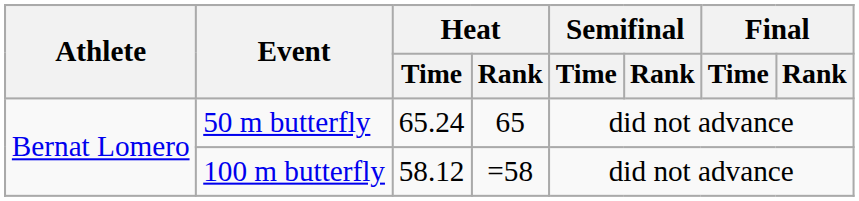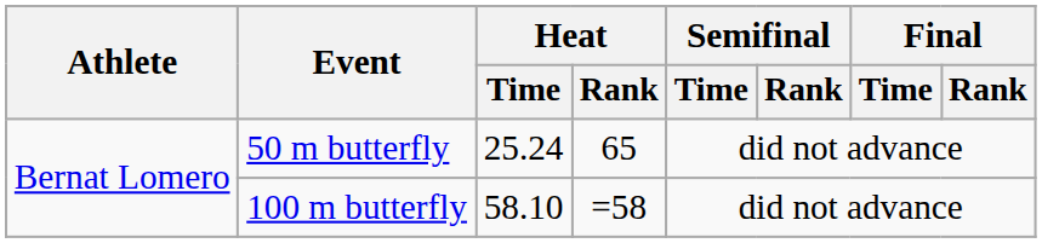 <table class="wikitable" style="text-align:center; font-size:90%">
 <tr>
 <th rowspan="2">Athlete</th>
 <th rowspan="2">Event</th>
 <th colspan="2">Heat</th>
 <th colspan="2">Semifinal</th>
 <th colspan="2">Final</th>
 </tr>
 <tr style="font-size:95%">
 <th>Time</th>
 <th>Rank</th>
 <th>Time</th>
 <th>Rank</th>
 <th>Time</th>
 <th>Rank</th>
 </tr>
 <tr>
 <td align=left rowspan=2><a href='#'>Bernat Lomero</a></td>
 <td align=left><a href='#'>50 m butterfly</a></td>
-<td>65.24</td>
+<td>25.24</td>
 <td>65</td>
 <td colspan=4>did not advance</td>
 </tr>
 <tr>
 <td align=left><a href='#'>100 m butterfly</a></td>
-<td>58.12</td>
+<td>58.10</td>
 <td>=58</td>
 <td colspan=4>did not advance</td>
 </tr>
 </table>
